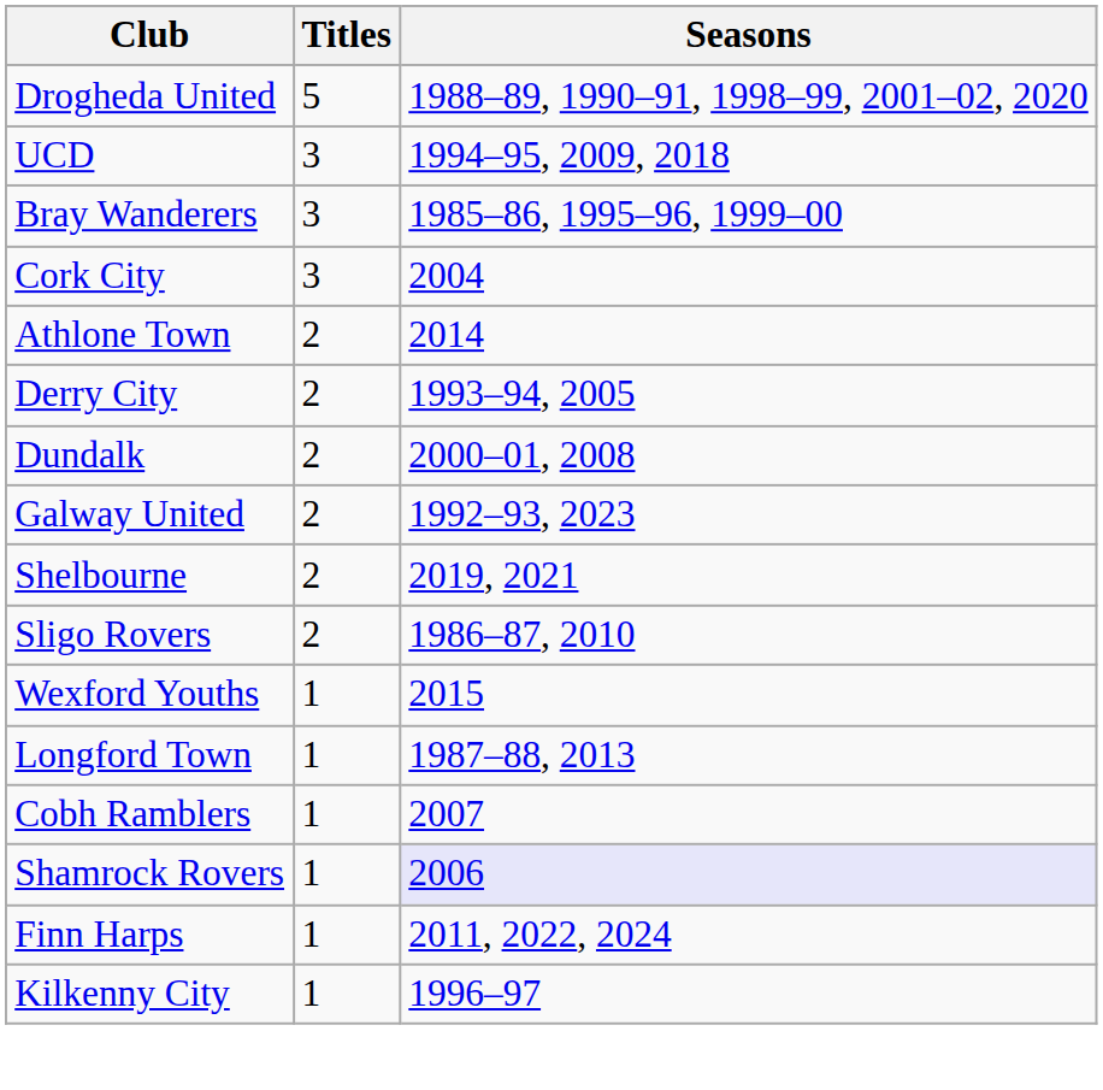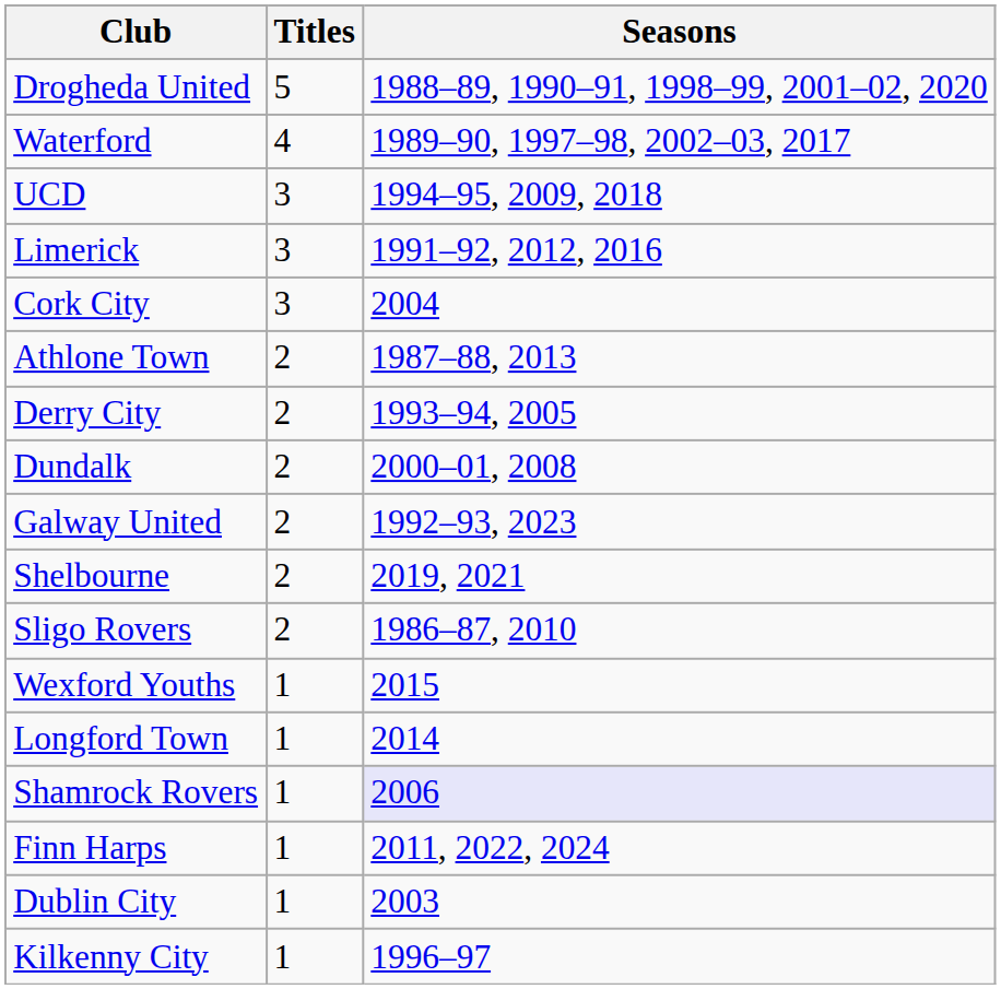 <table class="wikitable collapsible">
 <tr>
 <th>Club</th>
 <th>Titles</th>
 <th>Seasons</th>
 </tr>
 <tr>
 <td><a href='#'>Drogheda United</a></td>
 <td>5</td>
 <td><a href='#'>1988–89</a>, <a href='#'>1990–91</a>, <a href='#'>1998–99</a>, <a href='#'>2001–02</a>, <a href='#'>2020</a></td>
 </tr>
 <tr>
+<td><a href='#'>Waterford</a></td>
+<td>4</td>
+<td><a href='#'>1989–90</a>, <a href='#'>1997–98</a>, <a href='#'>2002–03</a>, <a href='#'>2017</a></td>
+</tr>
+<tr>
 <td><a href='#'>UCD</a></td>
 <td>3</td>
 <td><a href='#'>1994–95</a>, <a href='#'>2009</a>, <a href='#'>2018</a></td>
 </tr>
 <tr>
-<td><a href='#'>Bray Wanderers</a></td>
+<td><a href='#'>Limerick</a></td>
 <td>3</td>
-<td><a href='#'>1985–86</a>, <a href='#'>1995–96</a>, <a href='#'>1999–00</a></td>
+<td><a href='#'>1991–92</a>, <a href='#'>2012</a>, <a href='#'>2016</a></td>
 </tr>
 <tr>
 <td><a href='#'>Cork City</a></td>
 <td>3</td>
 <td><a href='#'>2004</a></td>
 </tr>
 <tr>
 <td><a href='#'>Athlone Town</a></td>
 <td>2</td>
-<td><a href='#'>2014</a></td>
+<td><a href='#'>1987–88</a>, <a href='#'>2013</a></td>
 </tr>
 <tr>
 <td><a href='#'>Derry City</a></td>
 <td>2</td>
 <td><a href='#'>1993–94</a>, <a href='#'>2005</a></td>
 </tr>
 <tr>
 <td><a href='#'>Dundalk</a></td>
 <td>2</td>
 <td><a href='#'>2000–01</a>, <a href='#'>2008</a></td>
 </tr>
 <tr>
 <td><a href='#'>Galway United</a></td>
 <td>2</td>
 <td><a href='#'>1992–93</a>, <a href='#'>2023</a></td>
 </tr>
 <tr>
 <td><a href='#'>Shelbourne</a></td>
 <td>2</td>
 <td><a href='#'>2019</a>, <a href='#'>2021</a></td>
 </tr>
 <tr>
 <td><a href='#'>Sligo Rovers</a></td>
 <td>2</td>
 <td><a href='#'>1986–87</a>, <a href='#'>2010</a></td>
 </tr>
 <tr>
 <td><a href='#'>Wexford Youths</a></td>
 <td>1</td>
 <td><a href='#'>2015</a></td>
 </tr>
 <tr>
 <td><a href='#'>Longford Town</a></td>
 <td>1</td>
-<td><a href='#'>1987–88</a>, <a href='#'>2013</a></td>
-</tr>
-<tr>
-<td><a href='#'>Cobh Ramblers</a></td>
-<td>1</td>
-<td><a href='#'>2007</a></td>
+<td><a href='#'>2014</a></td>
 </tr>
 <tr>
 <td><a href='#'>Shamrock Rovers</a></td>
 <td>1</td>
 <td style="background: lavender;"><a href='#'>2006</a></td>
 </tr>
 <tr>
 <td><a href='#'>Finn Harps</a></td>
 <td>1</td>
 <td><a href='#'>2011</a>, <a href='#'>2022</a>, <a href='#'>2024</a></td>
 </tr>
 <tr>
+<td><a href='#'>Dublin City</a></td>
+<td>1</td>
+<td><a href='#'>2003</a></td>
+</tr>
+<tr>
 <td><a href='#'>Kilkenny City</a></td>
 <td>1</td>
 <td><a href='#'>1996–97</a></td>
 </tr>
 </table>
